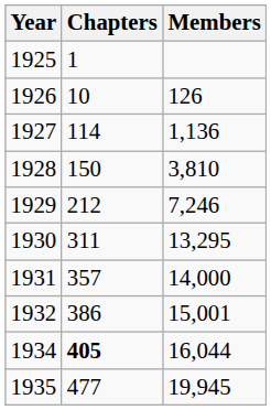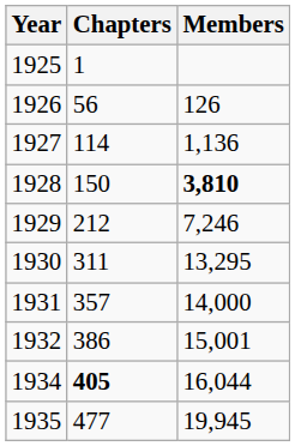 <table class=wikitable style="float: right; margin: 0 0 0 .5em;">
 <tr>
 <th>Year</th>
 <th>Chapters</th>
 <th>Members</th>
 </tr>
 <tr>
 <td>1925</td>
 <td>1</td>
 <td></td>
 </tr>
 <tr>
 <td>1926</td>
-<td>10</td>
+<td>56</td>
 <td>126</td>
 </tr>
 <tr>
 <td>1927</td>
 <td>114</td>
 <td>1,136</td>
 </tr>
 <tr>
 <td>1928</td>
 <td>150</td>
-<td>3,810</td>
+<td><strong>3,810</strong></td>
 </tr>
 <tr>
 <td>1929</td>
 <td>212</td>
 <td>7,246</td>
 </tr>
 <tr>
 <td>1930</td>
 <td>311</td>
 <td>13,295</td>
 </tr>
 <tr>
 <td>1931</td>
 <td>357</td>
 <td>14,000</td>
 </tr>
 <tr>
 <td>1932</td>
 <td>386</td>
 <td>15,001</td>
 </tr>
 <tr>
 <td>1934</td>
 <td><strong>405</strong></td>
 <td>16,044</td>
 </tr>
 <tr>
 <td>1935</td>
 <td>477</td>
 <td>19,945</td>
 </tr>
 </table>
